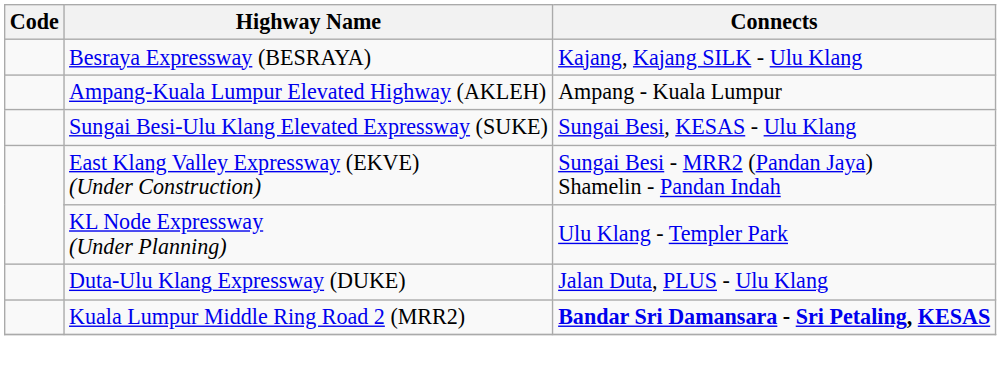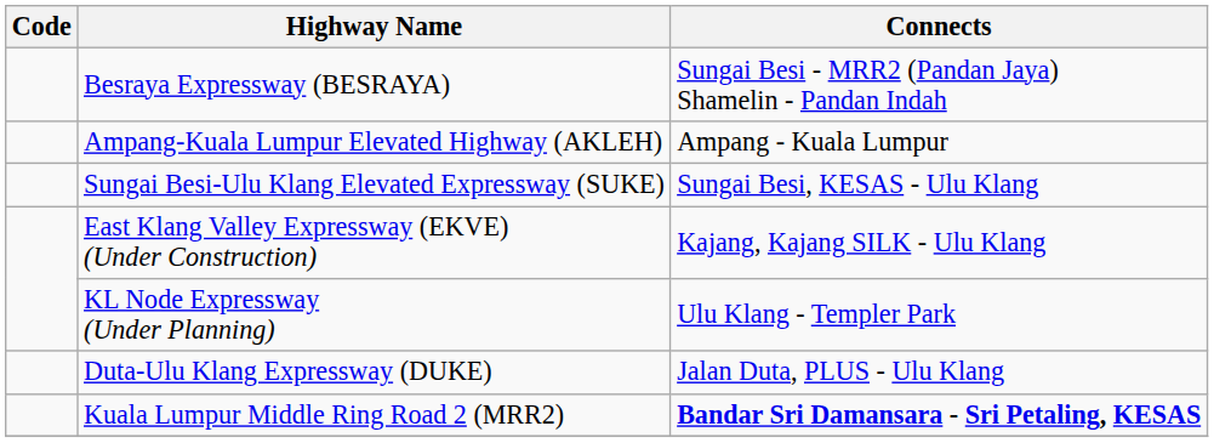 <table class="wikitable">
 <tr>
 <th>Code</th>
 <th>Highway Name</th>
 <th>Connects</th>
 </tr>
 <tr>
 <td></td>
 <td><a href='#'>Besraya Expressway</a> (BESRAYA)</td>
-<td><a href='#'>Kajang</a>,  <a href='#'>Kajang SILK</a> - <a href='#'>Ulu Klang</a></td>
+<td><a href='#'>Sungai Besi</a> - <a href='#'>MRR2</a> (<a href='#'>Pandan Jaya</a>) <br> Shamelin - <a href='#'>Pandan Indah</a></td>
 </tr>
 <tr>
 <td></td>
 <td><a href='#'>Ampang-Kuala Lumpur Elevated Highway</a> (AKLEH)</td>
 <td>Ampang - Kuala Lumpur</td>
 </tr>
 <tr>
 <td></td>
 <td><a href='#'>Sungai Besi-Ulu Klang Elevated Expressway</a> (SUKE)</td>
 <td><a href='#'>Sungai Besi</a>,  <a href='#'>KESAS</a> - <a href='#'>Ulu Klang</a></td>
 </tr>
 <tr>
 <td rowspan="2"></td>
 <td><a href='#'>East Klang Valley Expressway</a> (EKVE) <br> <em>(Under Construction)</em></td>
-<td><a href='#'>Sungai Besi</a> - <a href='#'>MRR2</a> (<a href='#'>Pandan Jaya</a>) <br> Shamelin - <a href='#'>Pandan Indah</a></td>
+<td><a href='#'>Kajang</a>,  <a href='#'>Kajang SILK</a> - <a href='#'>Ulu Klang</a></td>
 </tr>
 <tr>
 <td><a href='#'>KL Node Expressway</a> <br> <em>(Under Planning)</em></td>
 <td><a href='#'>Ulu Klang</a> - <a href='#'>Templer Park</a></td>
 </tr>
 <tr>
 <td></td>
 <td><a href='#'>Duta-Ulu Klang Expressway</a> (DUKE)</td>
 <td><a href='#'>Jalan Duta</a>,  <a href='#'>PLUS</a> - <a href='#'>Ulu Klang</a></td>
 </tr>
 <tr>
 <td></td>
 <td><a href='#'>Kuala Lumpur Middle Ring Road 2</a> (MRR2)</td>
 <td><strong><a href='#'>Bandar Sri Damansara</a> - <a href='#'>Sri Petaling</a>,  <a href='#'>KESAS</a></strong></td>
 </tr>
 <tr>
 </tr>
 </table>
